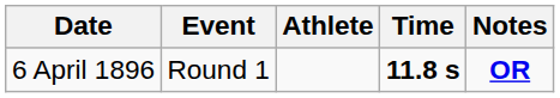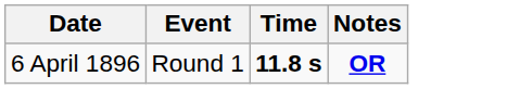 <table class=wikitable style=text-align:center>
 <tr>
 <th>Date</th>
 <th>Event</th>
-<th>Athlete</th>
 <th>Time</th>
 <th>Notes</th>
 </tr>
 <tr>
 <td>6 April 1896</td>
 <td>Round 1</td>
-<td align=left></td>
 <td><strong>11.8 s</strong></td>
 <td><strong><a href='#'>OR</a></strong></td>
 </tr>
 </table>
